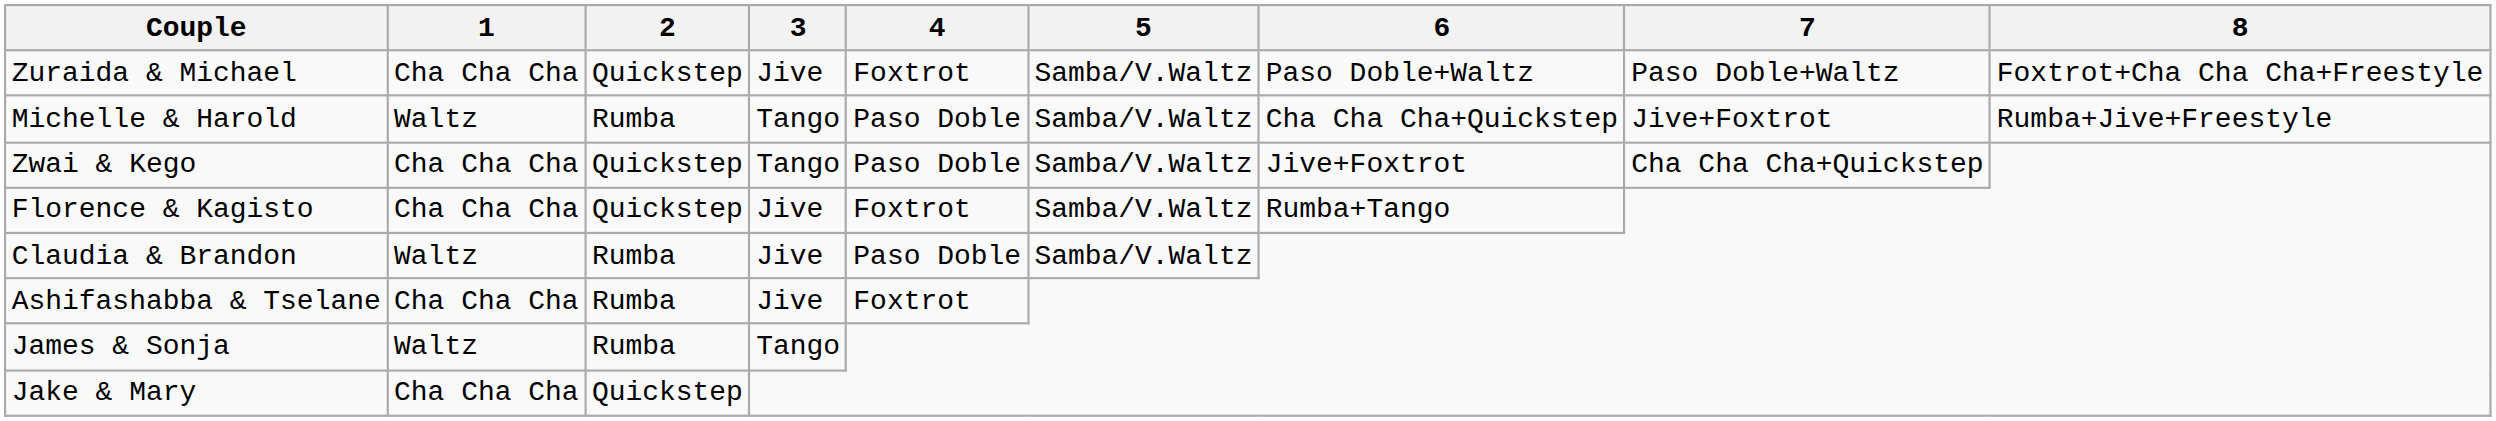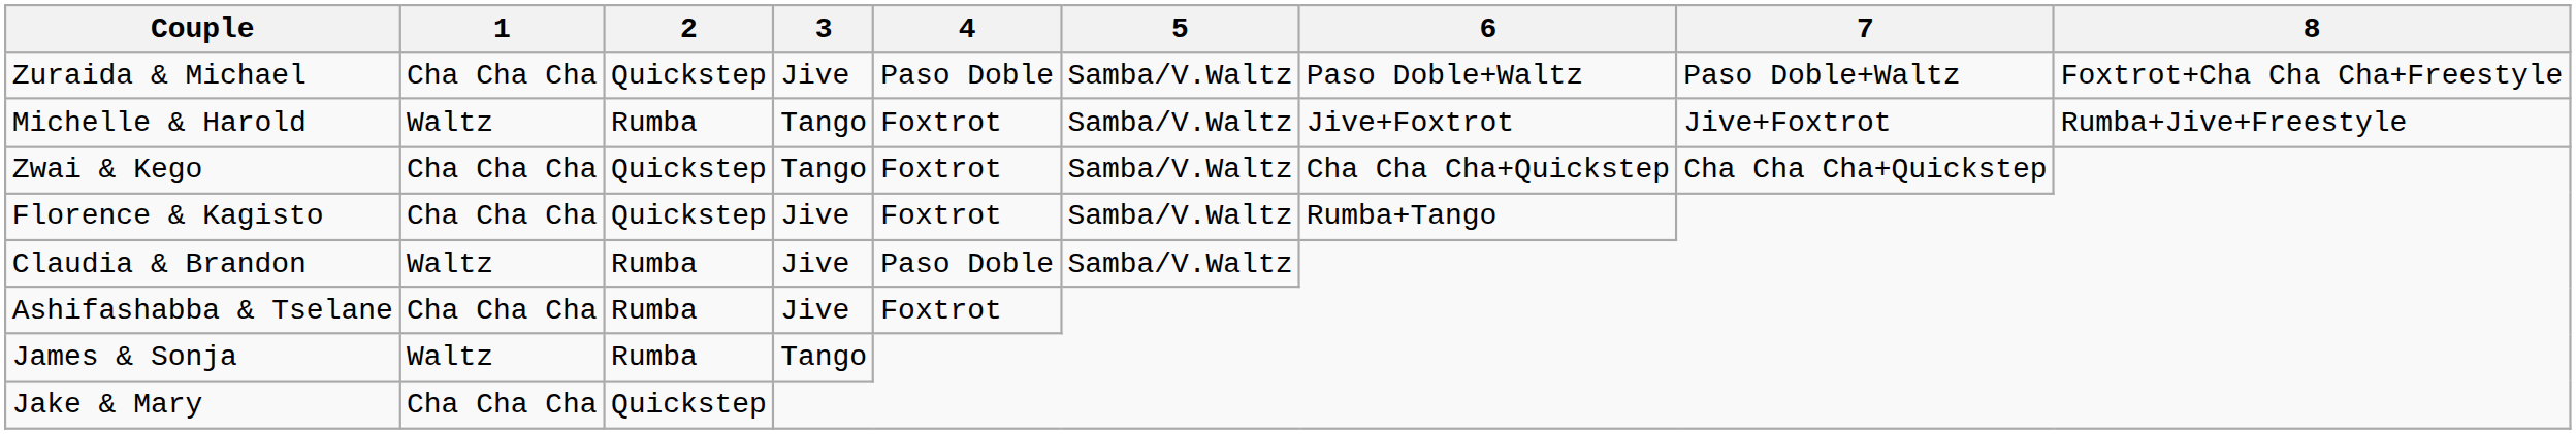 <table class="wikitable">
 <tr>
 <th>Couple</th>
 <th>1</th>
 <th>2</th>
 <th>3</th>
 <th>4</th>
 <th>5</th>
 <th>6</th>
 <th>7</th>
 <th>8</th>
 </tr>
 <tr>
 <td>Zuraida & Michael</td>
 <td>Cha Cha Cha</td>
 <td>Quickstep</td>
 <td>Jive</td>
-<td>Foxtrot</td>
+<td>Paso Doble</td>
 <td>Samba/V.Waltz</td>
 <td>Paso Doble+Waltz</td>
 <td>Paso Doble+Waltz</td>
 <td>Foxtrot+Cha Cha Cha+Freestyle</td>
 </tr>
 <tr>
 <td>Michelle & Harold</td>
 <td>Waltz</td>
 <td>Rumba</td>
 <td>Tango</td>
-<td>Paso Doble</td>
+<td>Foxtrot</td>
 <td>Samba/V.Waltz</td>
-<td>Cha Cha Cha+Quickstep</td>
+<td>Jive+Foxtrot</td>
 <td>Jive+Foxtrot</td>
 <td>Rumba+Jive+Freestyle</td>
 </tr>
 <tr>
 <td>Zwai & Kego</td>
 <td>Cha Cha Cha</td>
 <td>Quickstep</td>
 <td>Tango</td>
-<td>Paso Doble</td>
+<td>Foxtrot</td>
 <td>Samba/V.Waltz</td>
-<td>Jive+Foxtrot</td>
+<td>Cha Cha Cha+Quickstep</td>
 <td>Cha Cha Cha+Quickstep</td>
 </tr>
 <tr>
 <td>Florence & Kagisto</td>
 <td>Cha Cha Cha</td>
 <td>Quickstep</td>
 <td>Jive</td>
 <td>Foxtrot</td>
 <td>Samba/V.Waltz</td>
 <td>Rumba+Tango</td>
 </tr>
 <tr>
 <td>Claudia & Brandon</td>
 <td>Waltz</td>
 <td>Rumba</td>
 <td>Jive</td>
 <td>Paso Doble</td>
 <td>Samba/V.Waltz</td>
 </tr>
 <tr>
 <td>Ashifashabba & Tselane</td>
 <td>Cha Cha Cha</td>
 <td>Rumba</td>
 <td>Jive</td>
 <td>Foxtrot</td>
 </tr>
 <tr>
 <td>James & Sonja</td>
 <td>Waltz</td>
 <td>Rumba</td>
 <td>Tango</td>
 </tr>
 <tr>
 <td>Jake & Mary</td>
 <td>Cha Cha Cha</td>
 <td>Quickstep</td>
 </tr>
 </table>
